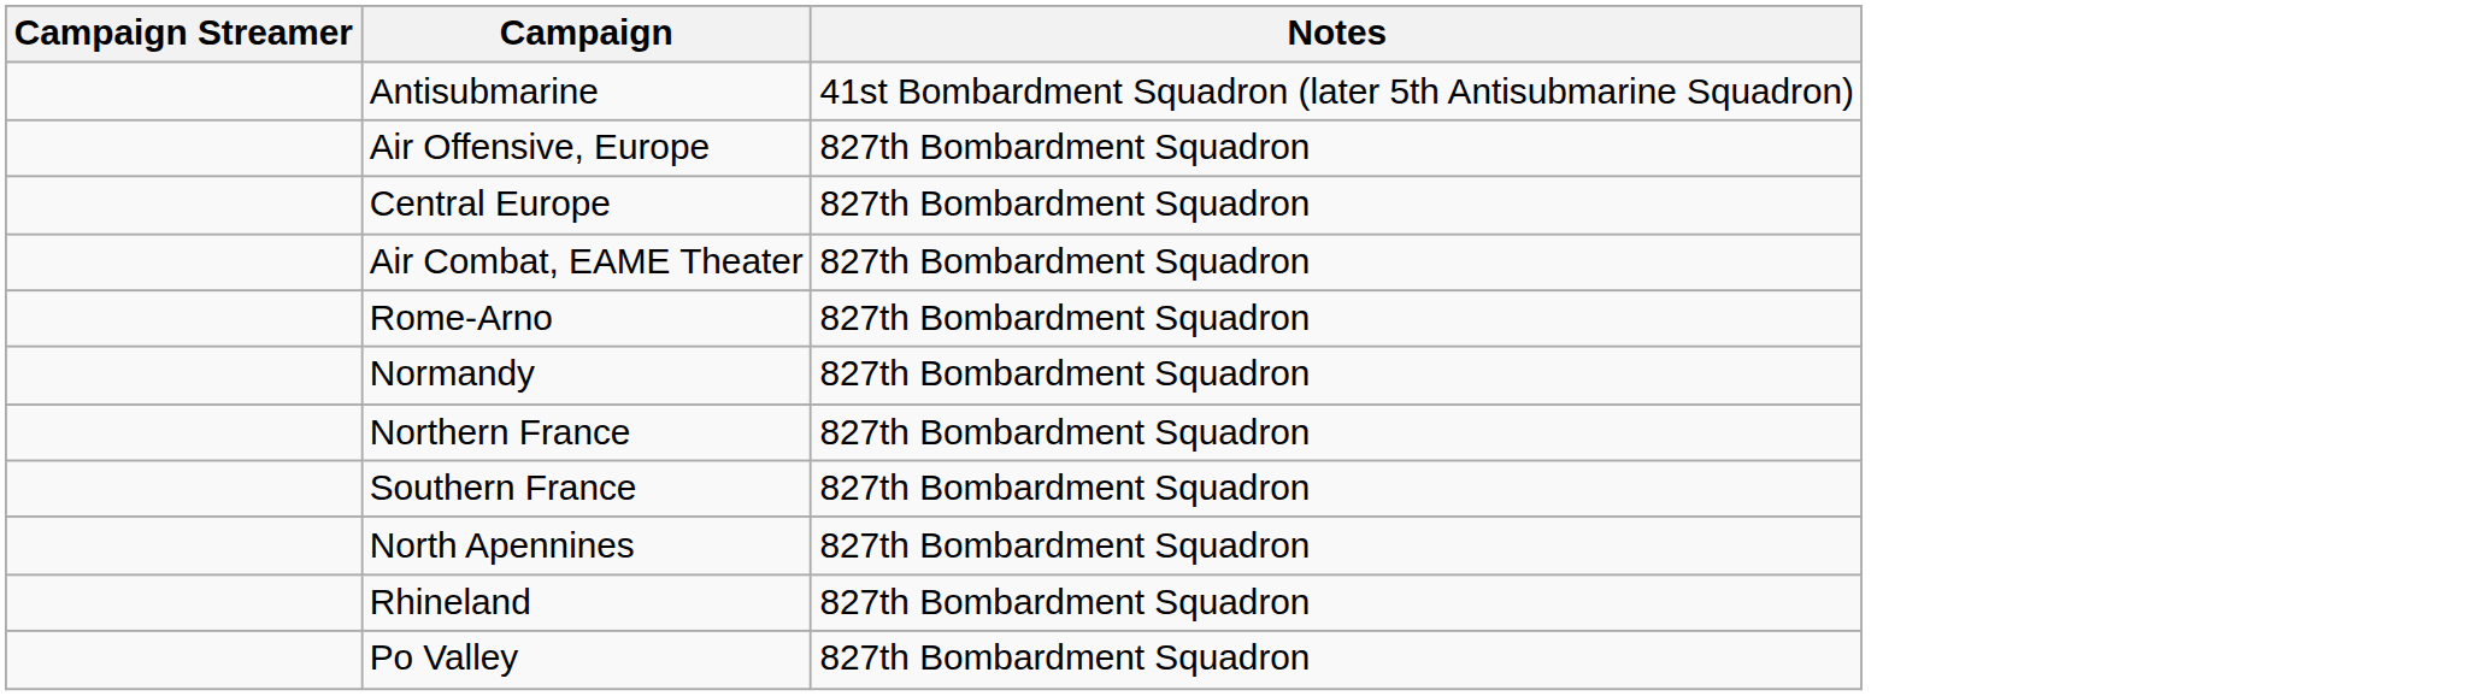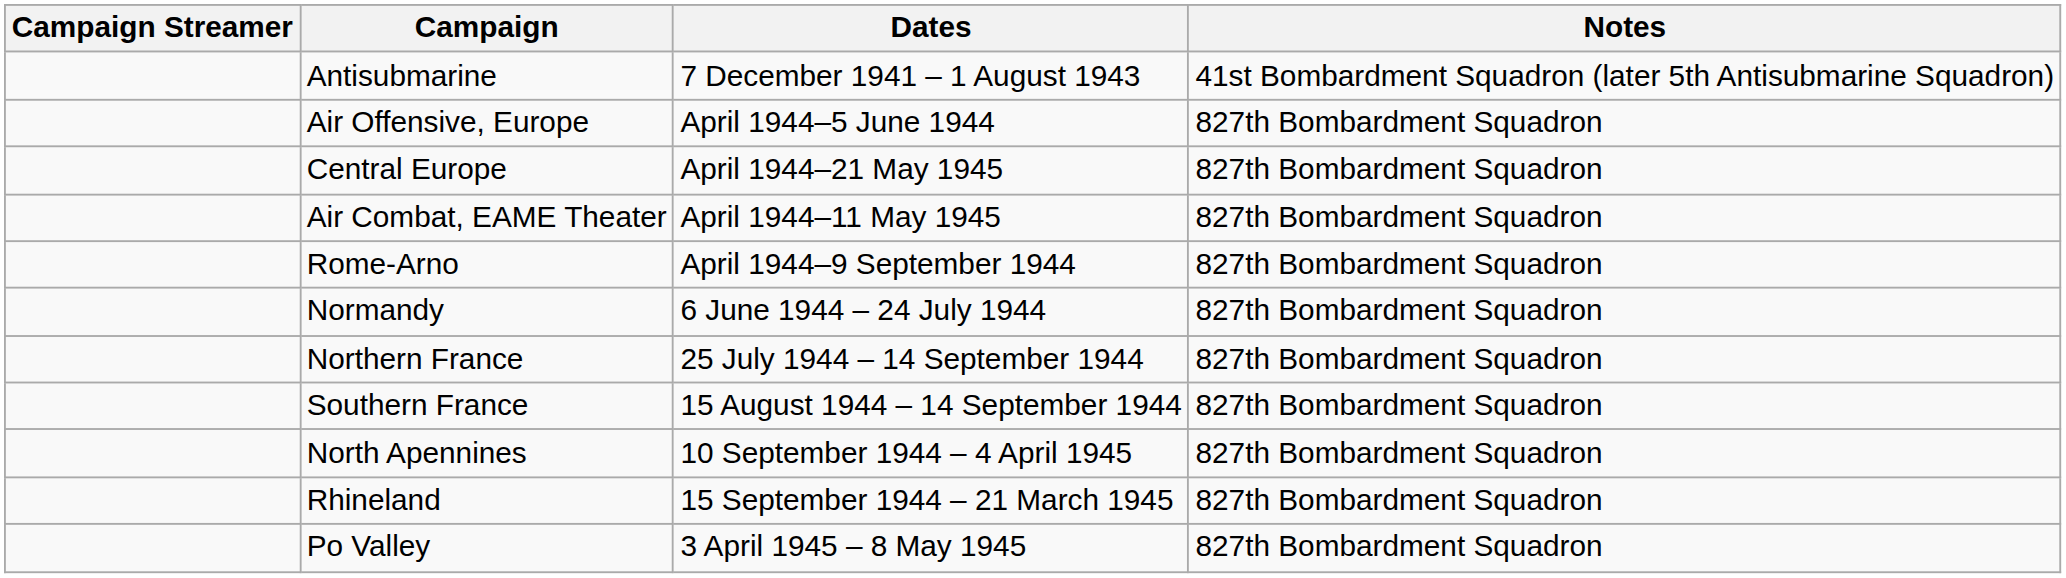 <table class="wikitable">
 <tr style="background:#efefef;">
 <th>Campaign Streamer</th>
 <th>Campaign</th>
+<th>Dates</th>
 <th>Notes</th>
 </tr>
 <tr>
 <td></td>
 <td>Antisubmarine</td>
+<td>7 December 1941 – 1 August 1943</td>
 <td>41st Bombardment Squadron (later 5th Antisubmarine Squadron)</td>
 </tr>
 <tr>
 <td></td>
 <td>Air Offensive, Europe</td>
+<td>April 1944–5 June 1944</td>
 <td>827th Bombardment Squadron</td>
 </tr>
 <tr>
 <td></td>
 <td>Central Europe</td>
+<td>April 1944–21 May 1945</td>
 <td>827th Bombardment Squadron</td>
 </tr>
 <tr>
 <td></td>
 <td>Air Combat, EAME Theater</td>
+<td>April 1944–11 May 1945</td>
 <td>827th Bombardment Squadron</td>
 </tr>
 <tr>
 <td></td>
 <td>Rome-Arno</td>
+<td>April 1944–9 September 1944</td>
 <td>827th Bombardment Squadron</td>
 </tr>
 <tr>
 <td></td>
 <td>Normandy</td>
+<td>6 June 1944 – 24 July 1944</td>
 <td>827th Bombardment Squadron</td>
 </tr>
 <tr>
 <td></td>
 <td>Northern France</td>
+<td>25 July 1944 – 14 September 1944</td>
 <td>827th Bombardment Squadron</td>
 </tr>
 <tr>
 <td></td>
 <td>Southern France</td>
+<td>15 August 1944 – 14 September 1944</td>
 <td>827th Bombardment Squadron</td>
 </tr>
 <tr>
 <td></td>
 <td>North Apennines</td>
+<td>10 September 1944 – 4 April 1945</td>
 <td>827th Bombardment Squadron</td>
 </tr>
 <tr>
 <td></td>
 <td>Rhineland</td>
+<td>15 September 1944 – 21 March 1945</td>
 <td>827th Bombardment Squadron</td>
 </tr>
 <tr>
 <td></td>
 <td>Po Valley</td>
+<td>3 April 1945 – 8 May 1945</td>
 <td>827th Bombardment Squadron</td>
 </tr>
 </table>
